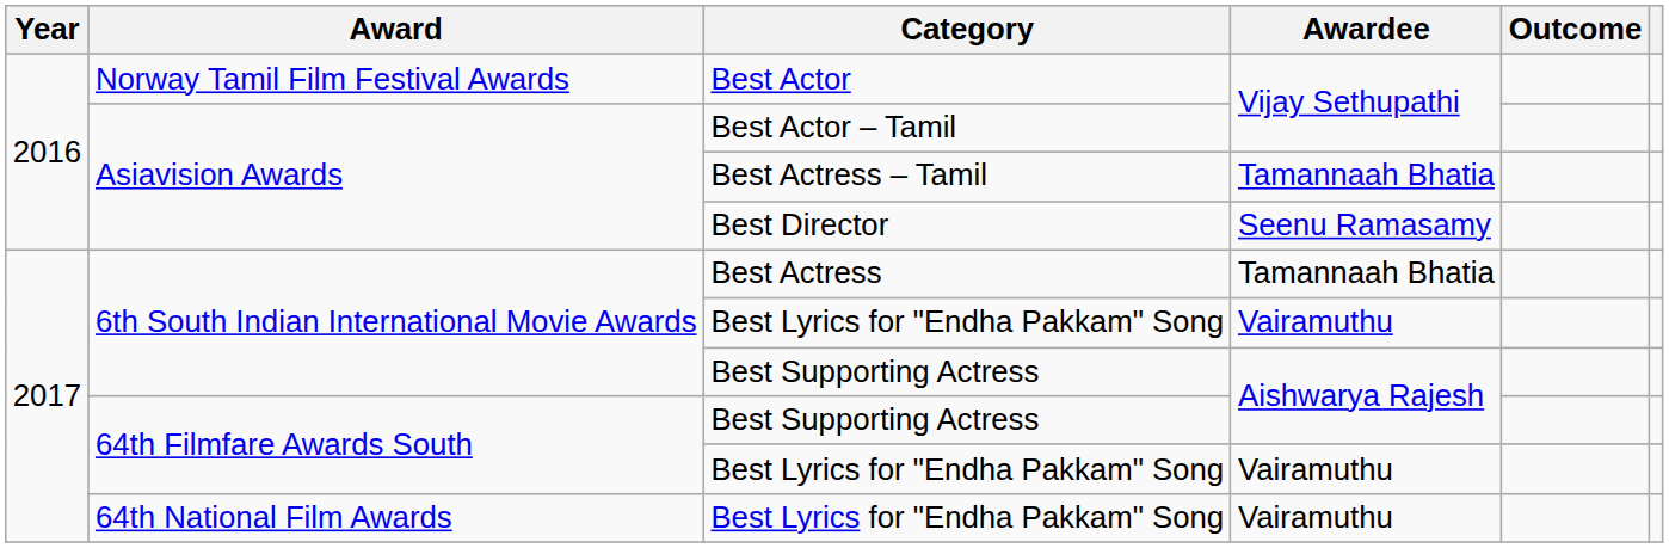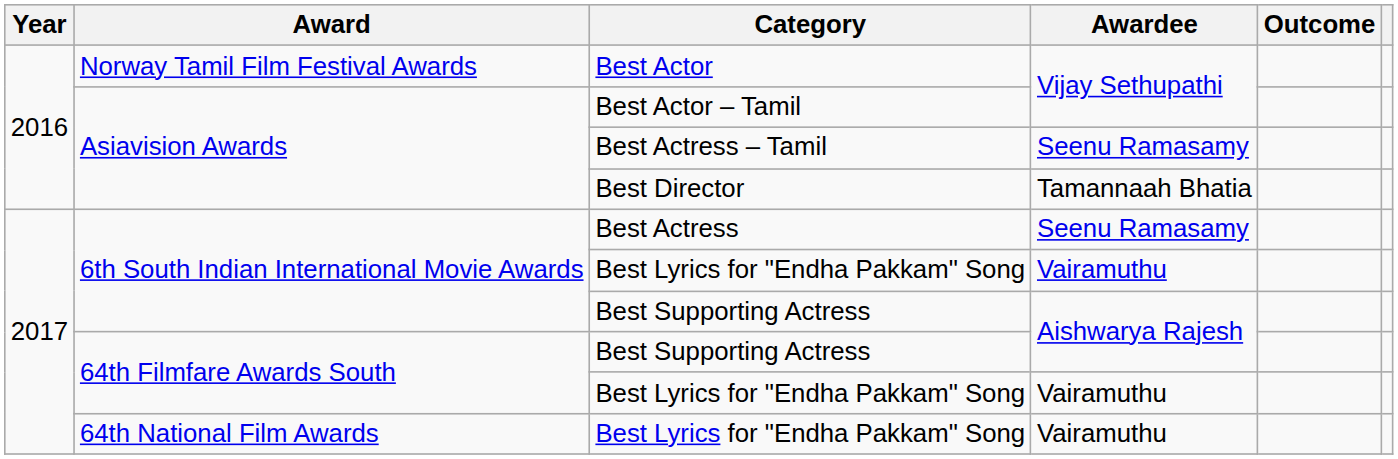 <table class="wikitable sortable">
 <tr>
 <th>Year</th>
 <th>Award</th>
 <th>Category</th>
 <th>Awardee</th>
 <th>Outcome</th>
 <th></th>
 </tr>
 <tr>
 <td rowspan="4">2016</td>
 <td><a href='#'>Norway Tamil Film Festival Awards</a></td>
 <td><a href='#'>Best Actor</a></td>
 <td rowspan="2"><a href='#'>Vijay Sethupathi</a></td>
 <td></td>
 <td></td>
 </tr>
 <tr>
 <td rowspan="3"><a href='#'>Asiavision Awards</a></td>
 <td>Best Actor – Tamil</td>
 <td></td>
 <td></td>
 </tr>
 <tr>
 <td>Best Actress – Tamil</td>
-<td><a href='#'>Tamannaah Bhatia</a></td>
+<td><a href='#'>Seenu Ramasamy</a></td>
 <td></td>
 <td></td>
 </tr>
 <tr>
 <td>Best Director</td>
-<td><a href='#'>Seenu Ramasamy</a></td>
+<td>Tamannaah Bhatia</td>
 <td></td>
 <td></td>
 </tr>
 <tr>
 <td rowspan="6">2017</td>
 <td rowspan="3"><a href='#'>6th South Indian International Movie Awards</a></td>
 <td>Best Actress</td>
-<td>Tamannaah Bhatia</td>
+<td><a href='#'>Seenu Ramasamy</a></td>
 <td></td>
 <td></td>
 </tr>
 <tr>
 <td>Best Lyrics for "Endha Pakkam" Song</td>
 <td><a href='#'>Vairamuthu</a></td>
 <td></td>
 <td></td>
 </tr>
 <tr>
 <td>Best Supporting Actress</td>
 <td rowspan="2"><a href='#'>Aishwarya Rajesh</a></td>
 <td></td>
 <td></td>
 </tr>
 <tr>
 <td rowspan="2"><a href='#'>64th Filmfare Awards South</a></td>
 <td>Best Supporting Actress</td>
 <td></td>
 <td></td>
 </tr>
 <tr>
 <td>Best Lyrics for "Endha Pakkam" Song</td>
 <td>Vairamuthu</td>
 <td></td>
 <td></td>
 </tr>
 <tr>
 <td><a href='#'>64th National Film Awards</a></td>
 <td><a href='#'>Best Lyrics</a> for "Endha Pakkam" Song</td>
 <td>Vairamuthu</td>
 <td></td>
 <td></td>
 </tr>
 </table>
